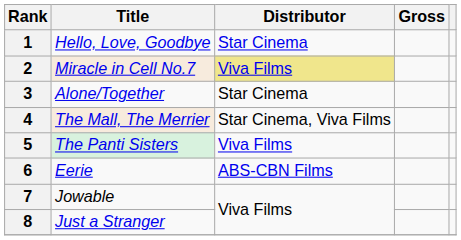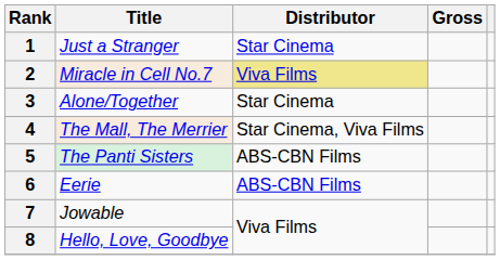 <table class="wikitable sortable" style="margin:auto; text-align:left;">
 <tr>
 <th>Rank</th>
 <th>Title</th>
 <th>Distributor</th>
 <th>Gross</th>
 <th></th>
 </tr>
 <tr>
 <th>1</th>
-<td><em><a href='#'>Hello, Love, Goodbye</a></em></td>
+<td><em><a href='#'>Just a Stranger</a></em></td>
 <td><a href='#'>Star Cinema</a></td>
 <td></td>
 <td style="text-align:center;"></td>
 </tr>
 <tr>
 <th>2</th>
 <td style="background:#f7ebdd"><em><a href='#'>Miracle in Cell No.7</a></em></td>
 <td style="background: khaki;"><a href='#'>Viva Films</a></td>
 <td></td>
 <td style="text-align:center;"></td>
 </tr>
 <tr>
 <th>3</th>
 <td><em><a href='#'>Alone/Together</a></em></td>
 <td>Star Cinema</td>
 <td></td>
 <td style="text-align:center;"></td>
 </tr>
 <tr>
 <th>4</th>
 <td style="background:#f7ebdd"><em><a href='#'>The Mall, The Merrier</a></em></td>
 <td>Star Cinema, Viva Films</td>
 <td></td>
 <td style="text-align:center;"></td>
 </tr>
 <tr>
 <th>5</th>
 <td style="background:#d8f2de"><em><a href='#'>The Panti Sisters</a></em></td>
-<td><a href='#'>Viva Films</a></td>
+<td>ABS-CBN Films</td>
 <td></td>
 <td style="text-align:center;"></td>
 </tr>
 <tr>
 <th>6</th>
 <td><em><a href='#'>Eerie</a></em></td>
 <td><a href='#'>ABS-CBN Films</a></td>
 <td></td>
 <td style="text-align:center;"></td>
 </tr>
 <tr>
 <th>7</th>
 <td><em>Jowable</em></td>
 <td rowspan="2">Viva Films</td>
 <td></td>
 <td style="text-align:center;"></td>
 </tr>
 <tr>
 <th>8</th>
-<td><em><a href='#'>Just a Stranger</a></em></td>
+<td><em><a href='#'>Hello, Love, Goodbye</a></em></td>
 <td></td>
 <td style="text-align:center;"></td>
 </tr>
 <tr>
 </tr>
 </table>
